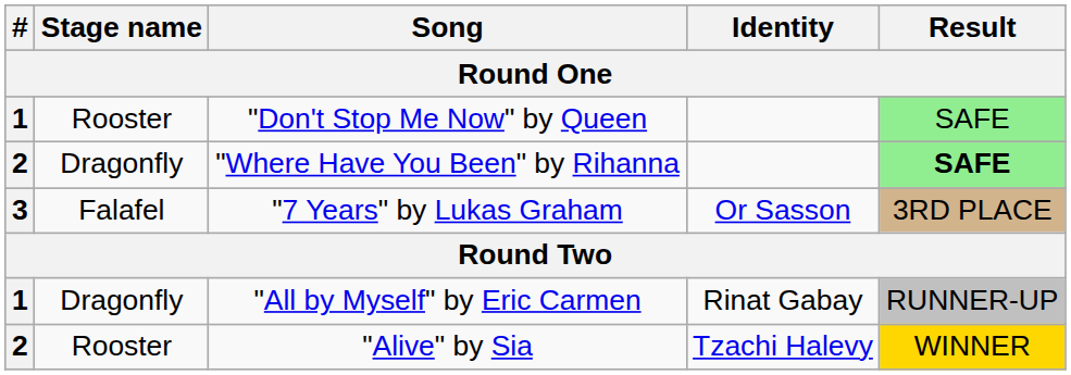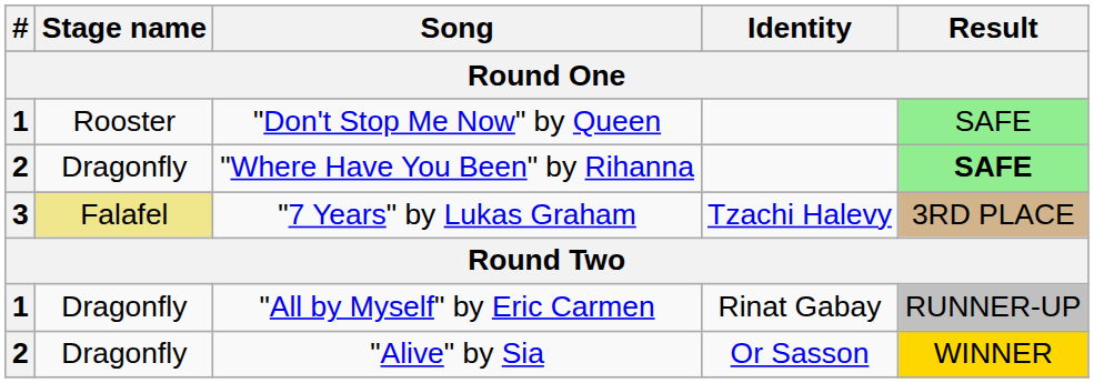 <table class="wikitable plainrowheaders" style="text-align: center;">
 <tr>
 <th>#</th>
 <th>Stage name</th>
 <th>Song</th>
 <th>Identity</th>
 <th>Result</th>
 </tr>
 <tr>
 <th colspan="5">Round One</th>
 </tr>
 <tr>
 <th>1</th>
 <td>Rooster</td>
 <td>"<a href='#'>Don't Stop Me Now</a>" by <a href='#'>Queen</a></td>
 <td></td>
 <td bgcolor="lightgreen">SAFE</td>
 </tr>
 <tr>
 <th>2</th>
 <td>Dragonfly</td>
 <td>"<a href='#'>Where Have You Been</a>" by <a href='#'>Rihanna</a></td>
 <td></td>
 <td bgcolor="lightgreen"><strong>SAFE</strong></td>
 </tr>
 <tr>
 <th>3</th>
-<td>Falafel</td>
+<td style="background: khaki;">Falafel</td>
 <td>"<a href='#'>7 Years</a>" by <a href='#'>Lukas Graham</a></td>
-<td><a href='#'>Or Sasson</a></td>
+<td><a href='#'>Tzachi Halevy</a></td>
 <td bgcolor="tan">3RD PLACE</td>
 </tr>
 <tr>
 <th colspan="5">Round Two</th>
 </tr>
 <tr>
 <th>1</th>
 <td>Dragonfly</td>
 <td>"<a href='#'>All by Myself</a>" by <a href='#'>Eric Carmen</a></td>
 <td>Rinat Gabay</td>
 <td bgcolor="silver">RUNNER-UP</td>
 </tr>
 <tr>
 <th>2</th>
-<td>Rooster</td>
+<td>Dragonfly</td>
 <td>"<a href='#'>Alive</a>" by <a href='#'>Sia</a></td>
-<td><a href='#'>Tzachi Halevy</a></td>
+<td><a href='#'>Or Sasson</a></td>
 <td bgcolor="gold">WINNER</td>
 </tr>
 </table>
